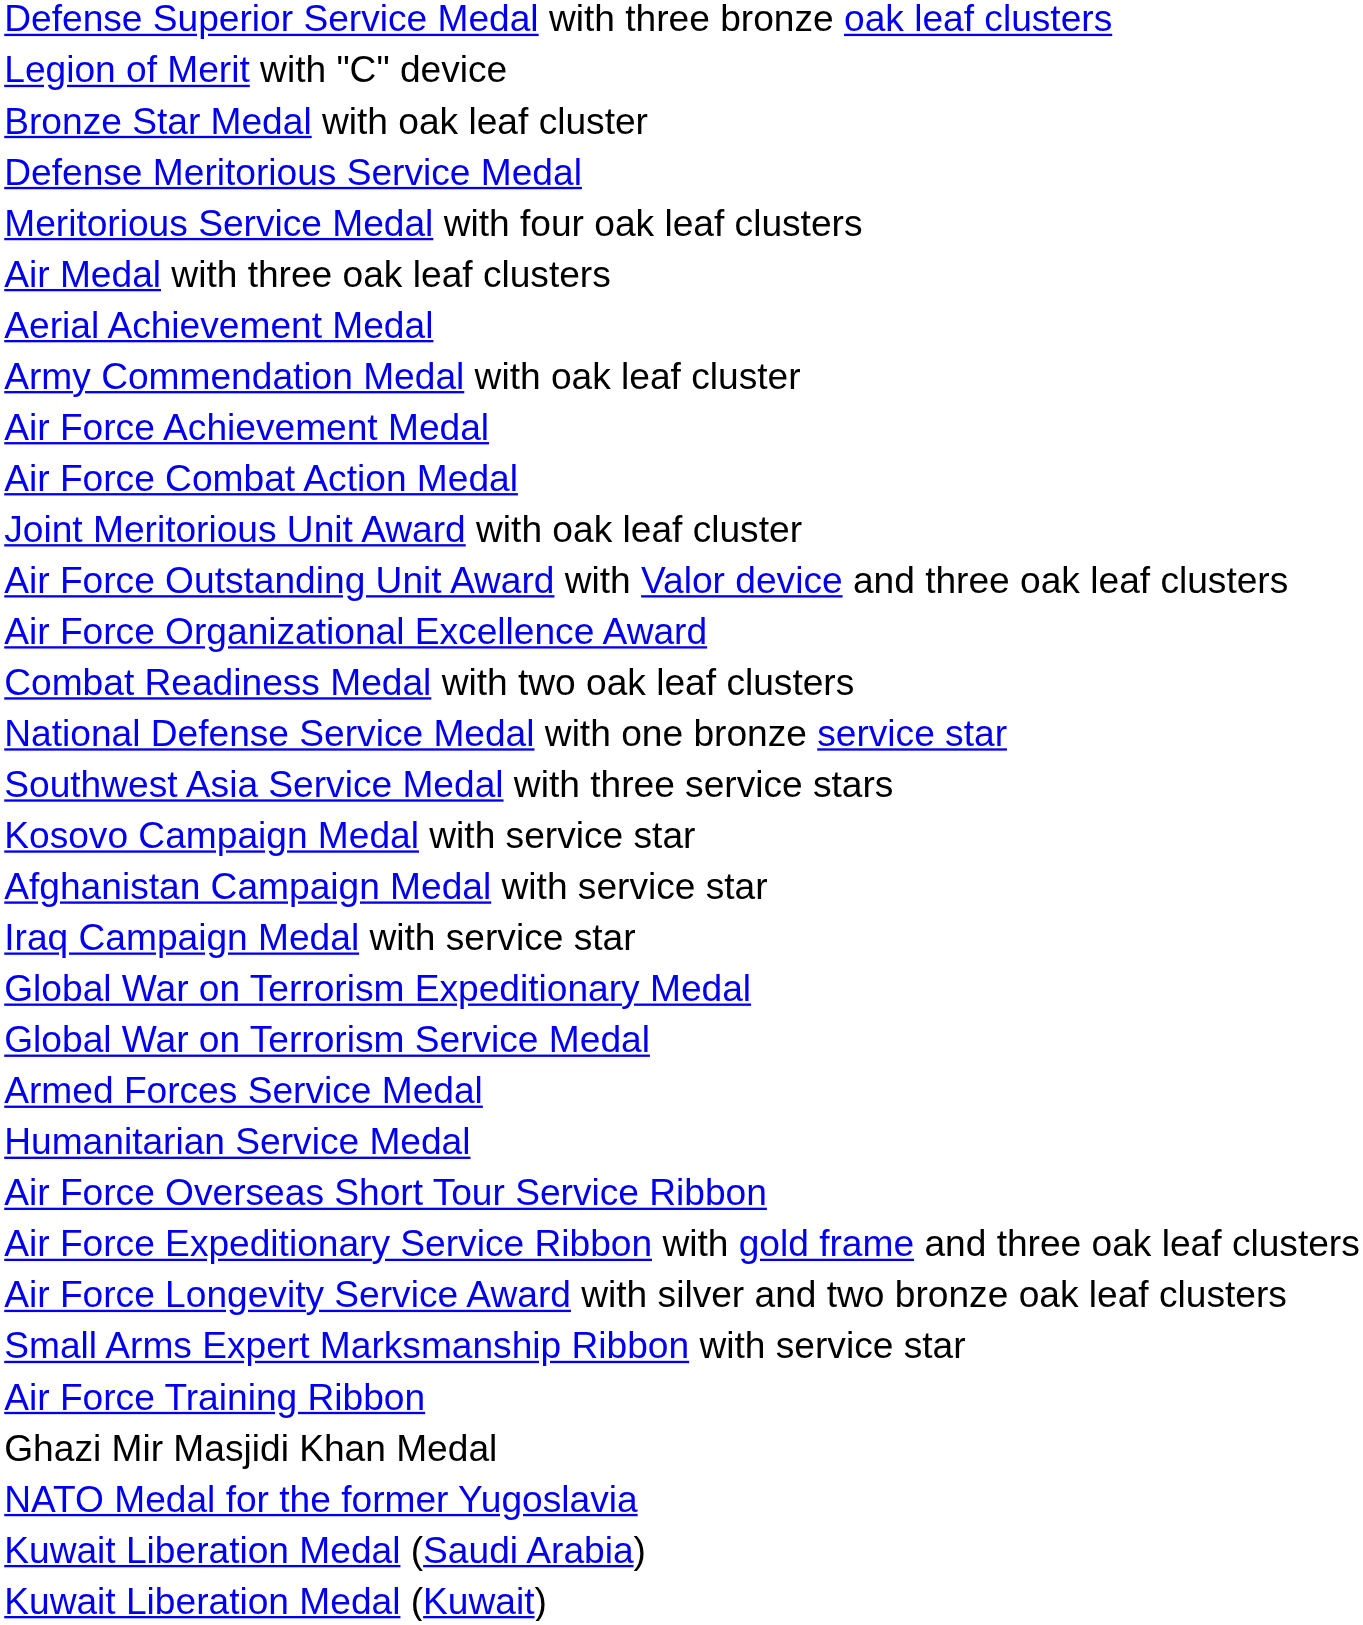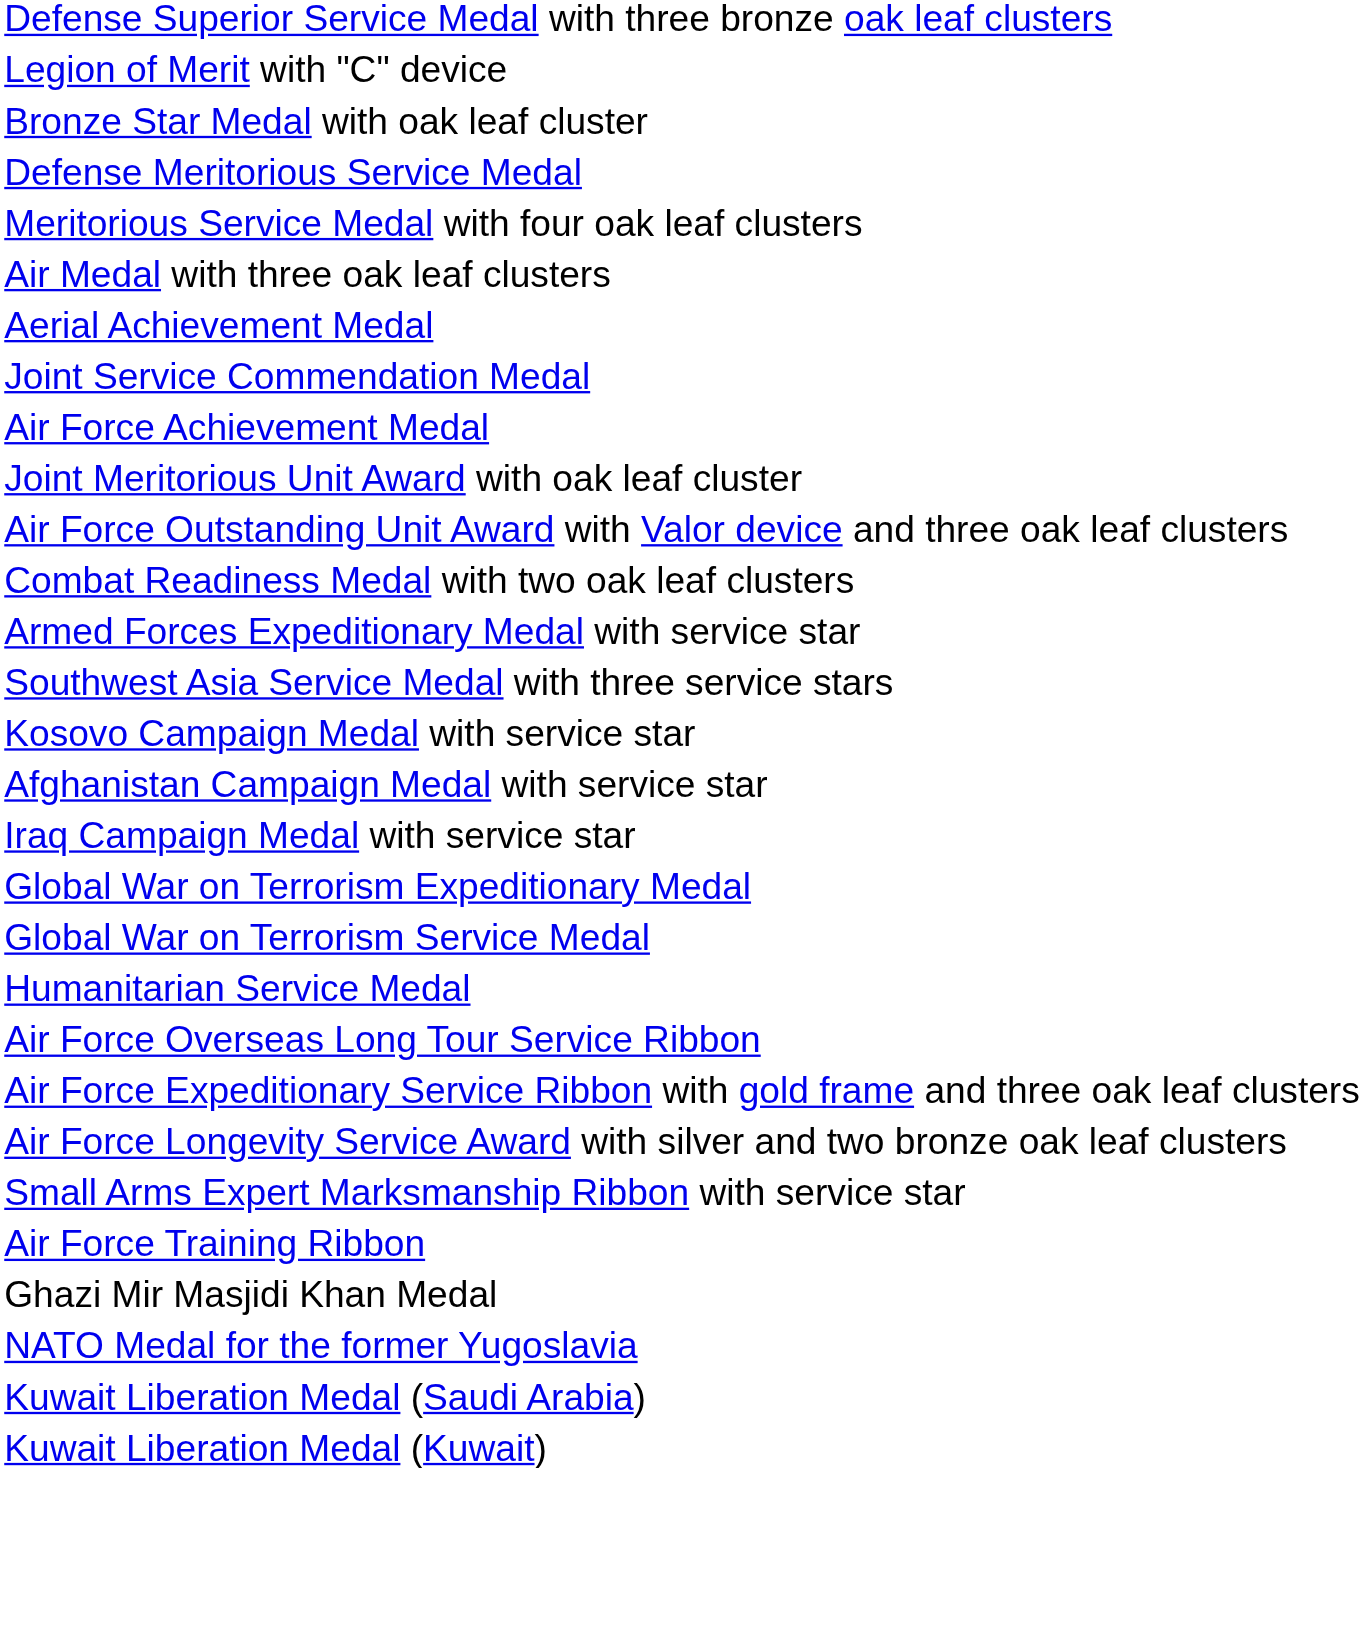 <table>
 <tr>
 <td><span></span><span></span><span></span></td>
 <td><a href='#'>Defense Superior Service Medal</a> with three bronze <a href='#'>oak leaf clusters</a></td>
 </tr>
 <tr>
 <td><span></span></td>
 <td><a href='#'>Legion of Merit</a> with "C" device</td>
 </tr>
 <tr>
 <td></td>
 <td><a href='#'>Bronze Star Medal</a> with oak leaf cluster</td>
 </tr>
 <tr>
 <td></td>
 <td><a href='#'>Defense Meritorious Service Medal</a></td>
 </tr>
 <tr>
 <td><span></span><span></span><span></span><span></span></td>
 <td><a href='#'>Meritorious Service Medal</a> with four oak leaf clusters</td>
 </tr>
 <tr>
 <td><span></span><span></span><span></span></td>
 <td><a href='#'>Air Medal</a> with three oak leaf clusters</td>
 </tr>
 <tr>
 <td></td>
 <td><a href='#'>Aerial Achievement Medal</a></td>
 </tr>
 <tr>
 <td></td>
-<td><a href='#'>Army Commendation Medal</a> with oak leaf cluster</td>
+<td><a href='#'>Joint Service Commendation Medal</a></td>
 </tr>
 <tr>
 <td></td>
 <td><a href='#'>Air Force Achievement Medal</a></td>
-</tr>
-<tr>
-<td></td>
-<td><a href='#'>Air Force Combat Action Medal</a></td>
 </tr>
 <tr>
 <td></td>
 <td><a href='#'>Joint Meritorious Unit Award</a> with oak leaf cluster</td>
 </tr>
 <tr>
 <td><span></span><span></span><span></span><span></span></td>
 <td><a href='#'>Air Force Outstanding Unit Award</a> with <a href='#'>Valor device</a> and three oak leaf clusters</td>
 </tr>
 <tr>
-<td></td>
-<td><a href='#'>Air Force Organizational Excellence Award</a></td>
-</tr>
-<tr>
 <td><span></span><span></span></td>
 <td><a href='#'>Combat Readiness Medal</a> with two oak leaf clusters</td>
 </tr>
 <tr>
 <td></td>
-<td><a href='#'>National Defense Service Medal</a> with one bronze <a href='#'>service star</a></td>
+<td><a href='#'>Armed Forces Expeditionary Medal</a> with service star</td>
 </tr>
 <tr>
 <td><span></span><span></span><span></span></td>
 <td><a href='#'>Southwest Asia Service Medal</a> with three service stars</td>
 </tr>
 <tr>
 <td></td>
 <td><a href='#'>Kosovo Campaign Medal</a> with service star</td>
 </tr>
 <tr>
 <td></td>
 <td><a href='#'>Afghanistan Campaign Medal</a> with service star</td>
 </tr>
 <tr>
 <td></td>
 <td><a href='#'>Iraq Campaign Medal</a> with service star</td>
 </tr>
 <tr>
 <td></td>
 <td><a href='#'>Global War on Terrorism Expeditionary Medal</a></td>
 </tr>
 <tr>
 <td></td>
 <td><a href='#'>Global War on Terrorism Service Medal</a></td>
 </tr>
 <tr>
 <td></td>
-<td><a href='#'>Armed Forces Service Medal</a></td>
-</tr>
-<tr>
-<td></td>
 <td><a href='#'>Humanitarian Service Medal</a></td>
 </tr>
 <tr>
 <td></td>
-<td><a href='#'>Air Force Overseas Short Tour Service Ribbon</a></td>
+<td><a href='#'>Air Force Overseas Long Tour Service Ribbon</a></td>
 </tr>
 <tr>
 <td><span></span><span></span><span></span></td>
 <td><a href='#'>Air Force Expeditionary Service Ribbon</a> with <a href='#'>gold frame</a> and three oak leaf clusters</td>
 </tr>
 <tr>
 <td><span></span><span></span><span></span></td>
 <td><a href='#'>Air Force Longevity Service Award</a> with silver and two bronze oak leaf clusters</td>
 </tr>
 <tr>
 <td></td>
 <td><a href='#'>Small Arms Expert Marksmanship Ribbon</a> with service star</td>
 </tr>
 <tr>
 <td></td>
 <td><a href='#'>Air Force Training Ribbon</a></td>
 </tr>
 <tr>
 <td></td>
 <td>Ghazi Mir Masjidi Khan Medal</td>
 </tr>
 <tr>
 <td></td>
 <td><a href='#'>NATO Medal for the former Yugoslavia</a></td>
 </tr>
 <tr>
 <td></td>
 <td><a href='#'>Kuwait Liberation Medal</a> (<a href='#'>Saudi Arabia</a>)</td>
 </tr>
 <tr>
 <td></td>
 <td><a href='#'>Kuwait Liberation Medal</a> (<a href='#'>Kuwait</a>)</td>
 </tr>
 </table>
